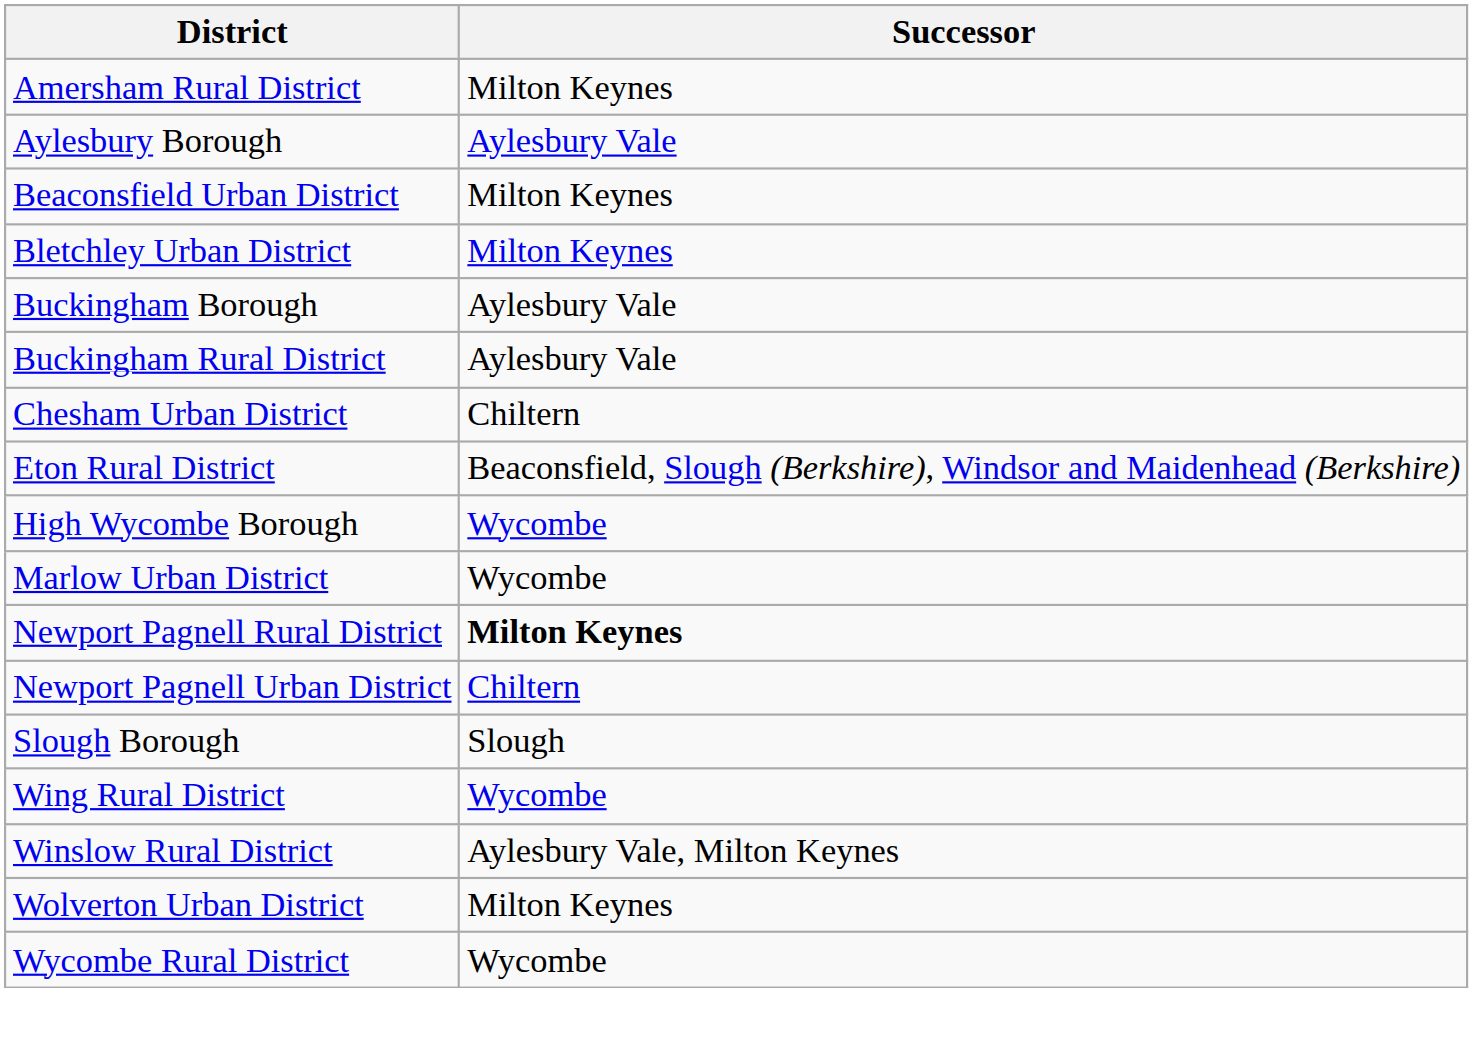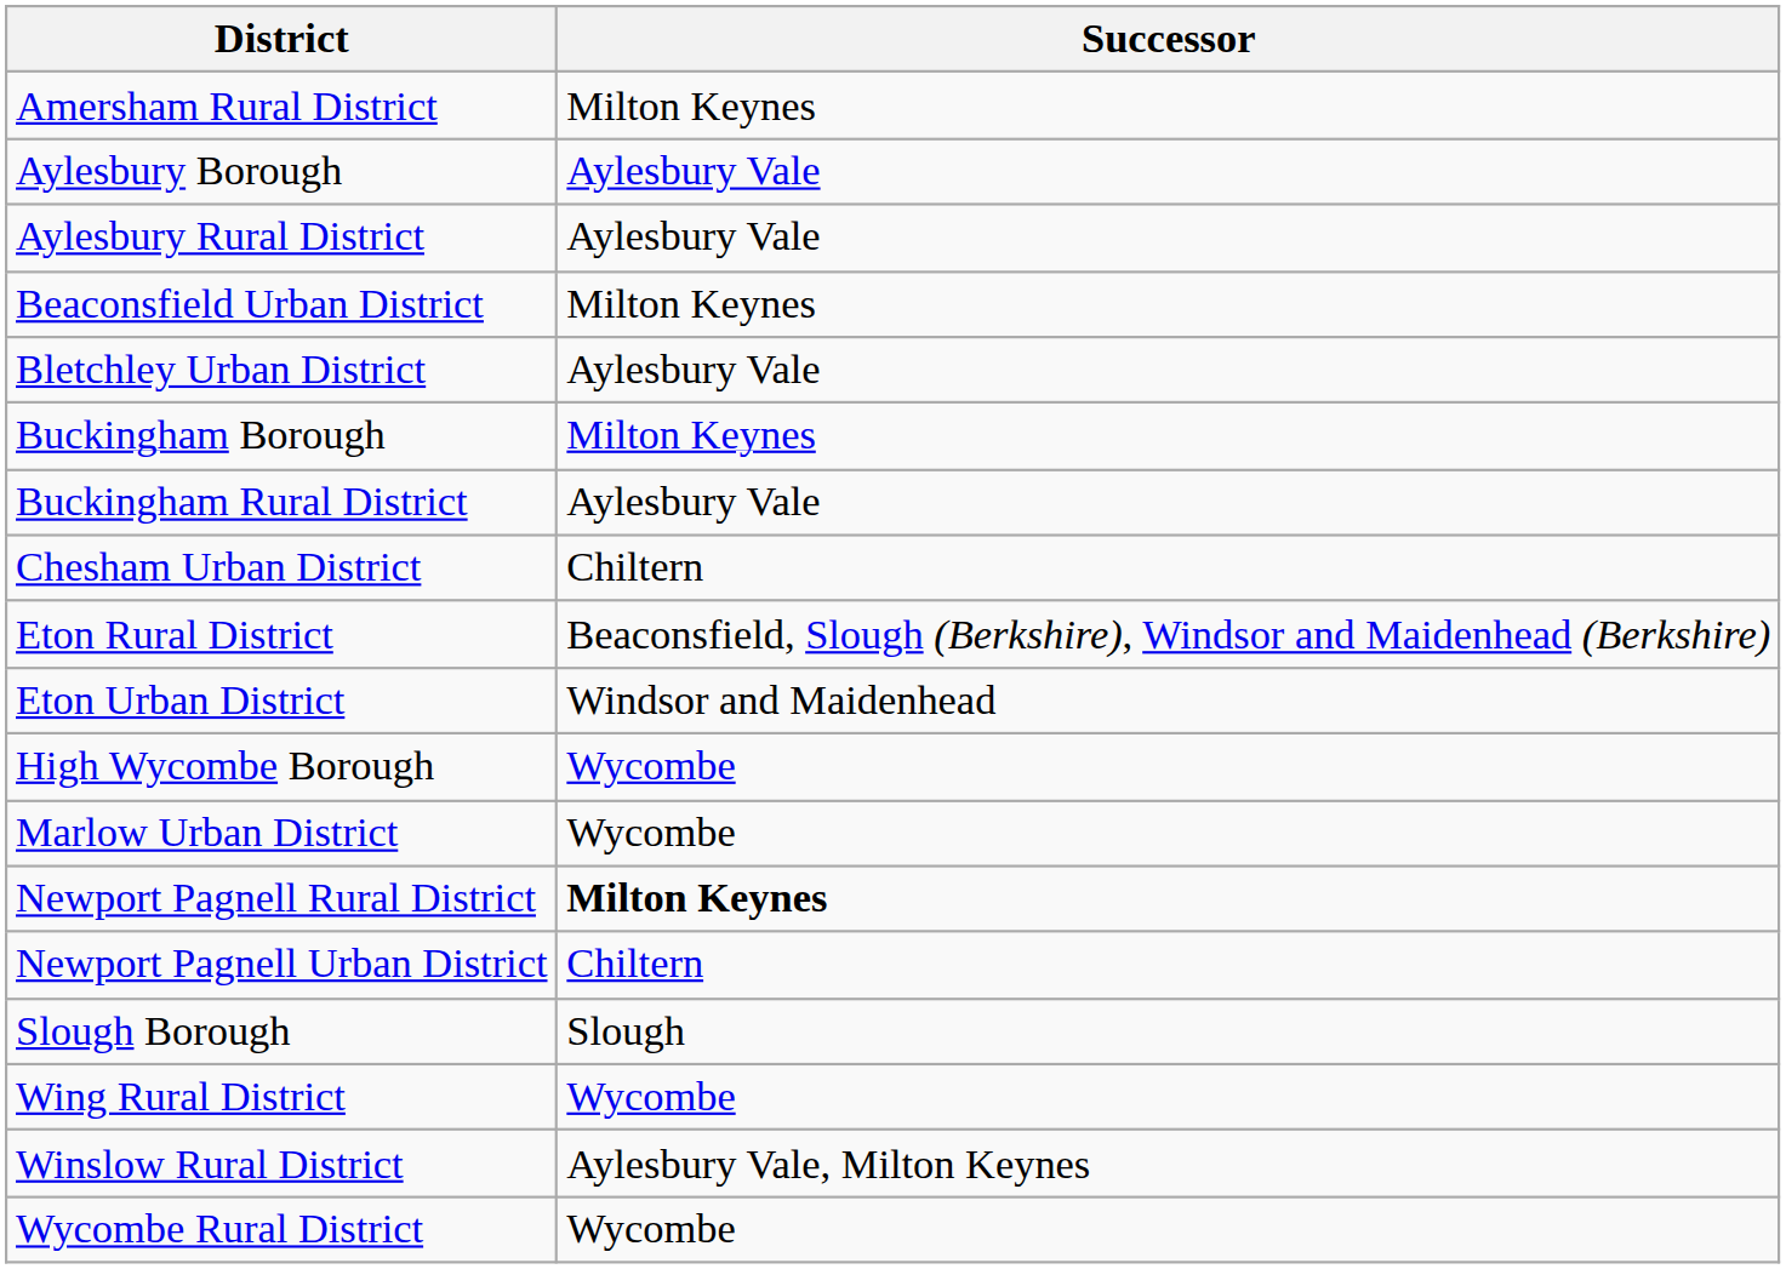 <table class="wikitable">
 <tr>
 <th>District</th>
 <th>Successor</th>
 </tr>
 <tr>
 <td><a href='#'>Amersham Rural District</a></td>
 <td>Milton Keynes</td>
 </tr>
 <tr>
 <td><a href='#'>Aylesbury</a> Borough</td>
 <td><a href='#'>Aylesbury Vale</a></td>
 </tr>
 <tr>
+<td><a href='#'>Aylesbury Rural District</a></td>
+<td>Aylesbury Vale</td>
+</tr>
+<tr>
 <td><a href='#'>Beaconsfield Urban District</a></td>
 <td>Milton Keynes</td>
 </tr>
 <tr>
 <td><a href='#'>Bletchley Urban District</a></td>
-<td><a href='#'>Milton Keynes</a></td>
+<td>Aylesbury Vale</td>
 </tr>
 <tr>
 <td><a href='#'>Buckingham</a> Borough</td>
-<td>Aylesbury Vale</td>
+<td><a href='#'>Milton Keynes</a></td>
 </tr>
 <tr>
 <td><a href='#'>Buckingham Rural District</a></td>
 <td>Aylesbury Vale</td>
 </tr>
 <tr>
 <td><a href='#'>Chesham Urban District</a></td>
 <td>Chiltern</td>
 </tr>
 <tr>
 <td><a href='#'>Eton Rural District</a></td>
 <td>Beaconsfield, <a href='#'>Slough</a> <em>(Berkshire)</em>, <a href='#'>Windsor and Maidenhead</a> <em>(Berkshire)</em></td>
+</tr>
+<tr>
+<td><a href='#'>Eton Urban District</a></td>
+<td>Windsor and Maidenhead</td>
 </tr>
 <tr>
 <td><a href='#'>High Wycombe</a> Borough</td>
 <td><a href='#'>Wycombe</a></td>
 </tr>
 <tr>
 <td><a href='#'>Marlow Urban District</a></td>
 <td>Wycombe</td>
 </tr>
 <tr>
 <td><a href='#'>Newport Pagnell Rural District</a></td>
 <td><strong>Milton Keynes</strong></td>
 </tr>
 <tr>
 <td><a href='#'>Newport Pagnell Urban District</a></td>
 <td><a href='#'>Chiltern</a></td>
 </tr>
 <tr>
 <td><a href='#'>Slough</a> Borough</td>
 <td>Slough</td>
 </tr>
 <tr>
 <td><a href='#'>Wing Rural District</a></td>
 <td><a href='#'>Wycombe</a></td>
 </tr>
 <tr>
 <td><a href='#'>Winslow Rural District</a></td>
 <td>Aylesbury Vale, Milton Keynes</td>
 </tr>
 <tr>
-<td><a href='#'>Wolverton Urban District</a></td>
-<td>Milton Keynes</td>
-</tr>
-<tr>
 <td><a href='#'>Wycombe Rural District</a></td>
 <td>Wycombe</td>
 </tr>
 </table>
